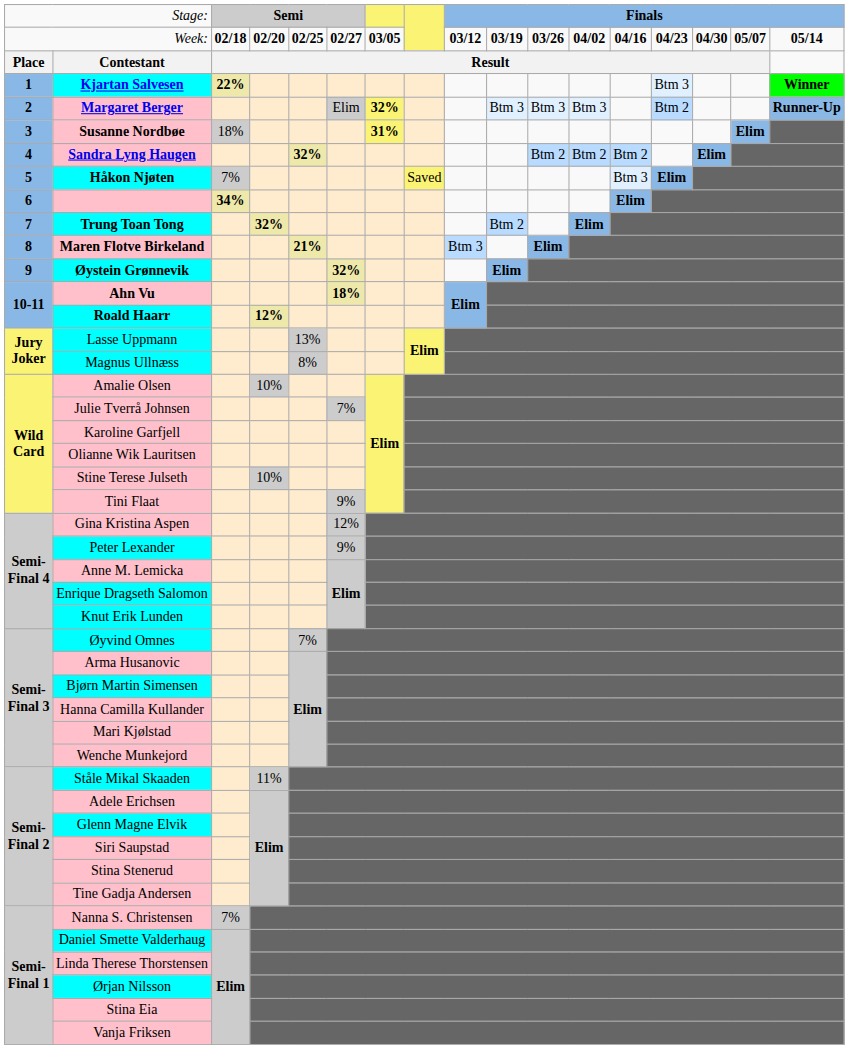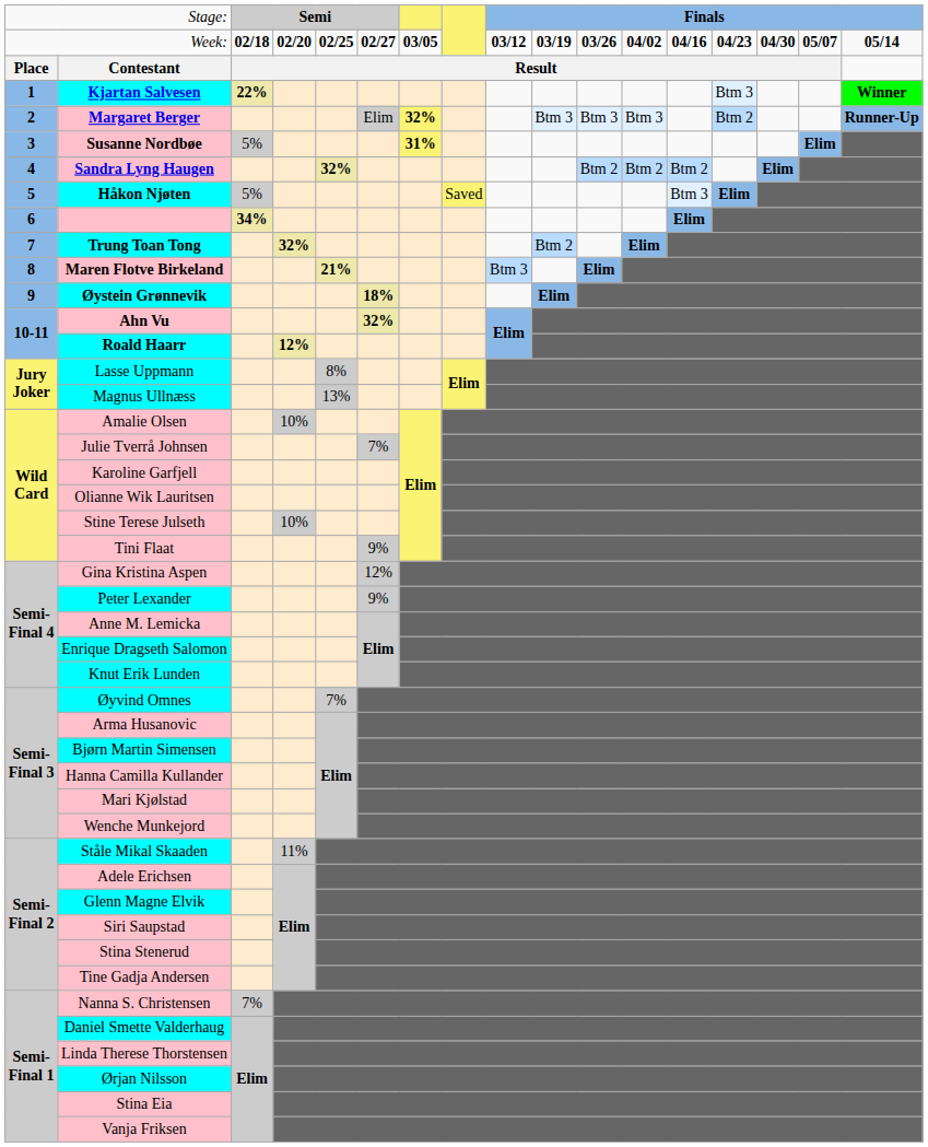 <table class="wikitable" style="margin:1em auto; text-align:center; font-size:85%">
 <tr>
 <td align="right" colspan=2><em>Stage:</em></td>
 <td bgcolor="CCCCCC" colspan=4><strong>Semi</strong></td>
 <td style="background:#fbf373; text-align:center;"></td>
 <td style="background:#fbf373; text-align:center;" rowspan="2"></td>
 <td bgcolor="8AB8E6" colspan=9><strong>Finals</strong></td>
 </tr>
 <tr>
 <td align="right" colspan=2><em>Week:</em></td>
 <td><strong>02/18</strong></td>
 <td><strong>02/20</strong></td>
 <td><strong>02/25</strong></td>
 <td><strong>02/27</strong></td>
 <td><strong>03/05</strong></td>
 <td><strong>03/12</strong></td>
 <td><strong>03/19</strong></td>
 <td><strong>03/26</strong></td>
 <td><strong>04/02</strong></td>
 <td><strong>04/16</strong></td>
 <td><strong>04/23</strong></td>
 <td><strong>04/30</strong></td>
 <td><strong>05/07</strong></td>
 <td><strong>05/14</strong></td>
 </tr>
 <tr>
 <th>Place</th>
 <th>Contestant</th>
 <th align="center" colspan=14>Result</th>
 </tr>
 <tr>
 <td bgcolor="#8AB8E6"><strong>1</strong></td>
 <td bgcolor="cyan"><strong><a href='#'>Kjartan Salvesen</a></strong></td>
 <td bgcolor="palegoldenrod" align="center"><strong>22%</strong></td>
 <td bgcolor="#FFEBCD"></td>
 <td bgcolor="#FFEBCD"></td>
 <td bgcolor="#FFEBCD"></td>
 <td bgcolor="#FFEBCD"></td>
 <td bgcolor="#FFEBCD"></td>
 <td></td>
 <td></td>
 <td></td>
 <td></td>
 <td></td>
 <td bgcolor="E0F0FF">Btm 3</td>
 <td></td>
 <td></td>
 <td style="background: Lime" align="center"><strong>Winner</strong></td>
 </tr>
 <tr>
 <td bgcolor="#8AB8E6"><strong>2</strong></td>
 <td bgcolor="pink"><strong><a href='#'>Margaret Berger</a></strong></td>
 <td bgcolor="#FFEBCD"></td>
 <td bgcolor="#FFEBCD"></td>
 <td bgcolor="#FFEBCD"></td>
 <td style="background:#ccc; text-align:center;">Elim</td>
 <td style="background:#fbf373; text-align:center;"><strong>32%</strong></td>
 <td bgcolor="#FFEBCD"></td>
 <td></td>
 <td bgcolor="E0F0FF">Btm 3</td>
 <td bgcolor="E0F0FF">Btm 3</td>
 <td bgcolor="E0F0FF">Btm 3</td>
 <td></td>
 <td bgcolor="B8DBFF">Btm 2</td>
 <td></td>
 <td></td>
 <td bgcolor="8AB8E6"><strong>Runner-Up</strong></td>
 </tr>
 <tr>
 <td bgcolor="#8AB8E6"><strong>3</strong></td>
 <td bgcolor="pink"><strong>Susanne Nordbøe</strong></td>
-<td style="background:#ccc; text-align:center;">18%</td>
+<td style="background:#ccc; text-align:center;">5%</td>
 <td bgcolor="#FFEBCD"></td>
 <td bgcolor="#FFEBCD"></td>
 <td bgcolor="#FFEBCD"></td>
 <td style="background:#fbf373; text-align:center;"><strong>31%</strong></td>
 <td bgcolor="#FFEBCD"></td>
 <td></td>
 <td></td>
 <td></td>
 <td></td>
 <td></td>
 <td></td>
 <td></td>
 <td bgcolor="8AB8E6"><strong>Elim</strong></td>
 <td bgcolor="666666"></td>
 </tr>
 <tr>
 <td bgcolor="#8AB8E6"><strong>4</strong></td>
 <td bgcolor="pink"><strong><a href='#'>Sandra Lyng Haugen</a></strong></td>
 <td bgcolor="#FFEBCD"></td>
 <td bgcolor="#FFEBCD"></td>
 <td bgcolor="palegoldenrod" align="center"><strong>32%</strong></td>
 <td bgcolor="#FFEBCD"></td>
 <td bgcolor="#FFEBCD"></td>
 <td bgcolor="#FFEBCD"></td>
 <td></td>
 <td></td>
 <td bgcolor="B8DBFF">Btm 2</td>
 <td bgcolor="B8DBFF">Btm 2</td>
 <td bgcolor="B8DBFF">Btm 2</td>
 <td></td>
 <td bgcolor="8AB8E6"><strong>Elim</strong></td>
 <td colspan="2" bgcolor="666666"></td>
 </tr>
 <tr>
 <td bgcolor="#8AB8E6"><strong>5</strong></td>
 <td bgcolor="cyan"><strong>Håkon Njøten</strong></td>
-<td style="background:#ccc; text-align:center;">7%</td>
+<td style="background:#ccc; text-align:center;">5%</td>
 <td bgcolor="#FFEBCD"></td>
 <td bgcolor="#FFEBCD"></td>
 <td bgcolor="#FFEBCD"></td>
 <td bgcolor="#FFEBCD"></td>
 <td bgcolor="#fbf373" align="center">Saved</td>
 <td></td>
 <td></td>
 <td></td>
 <td></td>
 <td bgcolor="E0F0FF">Btm 3</td>
 <td bgcolor="8AB8E6"><strong>Elim</strong></td>
 <td colspan="3" bgcolor="666666"></td>
 </tr>
 <tr>
 <td bgcolor="#8AB8E6"><strong>6</strong></td>
 <td bgcolor="pink"><strong></strong></td>
 <td bgcolor="palegoldenrod" align="center"><strong>34%</strong></td>
 <td bgcolor="#FFEBCD"></td>
 <td bgcolor="#FFEBCD"></td>
 <td bgcolor="#FFEBCD"></td>
 <td bgcolor="#FFEBCD"></td>
 <td bgcolor="#FFEBCD"></td>
 <td></td>
 <td></td>
 <td></td>
 <td></td>
 <td bgcolor="8AB8E6"><strong>Elim</strong></td>
 <td colspan="4" bgcolor="666666"></td>
 </tr>
 <tr>
 <td bgcolor="#8AB8E6"><strong>7</strong></td>
 <td bgcolor="cyan"><strong>Trung Toan Tong</strong></td>
 <td bgcolor="#FFEBCD"></td>
 <td bgcolor="palegoldenrod" align="center"><strong>32%</strong></td>
 <td bgcolor="#FFEBCD"></td>
 <td bgcolor="#FFEBCD"></td>
 <td bgcolor="#FFEBCD"></td>
 <td bgcolor="#FFEBCD"></td>
 <td></td>
 <td bgcolor="B8DBFF">Btm 2</td>
 <td></td>
 <td bgcolor="8AB8E6"><strong>Elim</strong></td>
 <td colspan="5" bgcolor="666666"></td>
 </tr>
 <tr>
 <td bgcolor="#8AB8E6"><strong>8</strong></td>
 <td bgcolor="pink"><strong>Maren Flotve Birkeland</strong></td>
 <td bgcolor="#FFEBCD"></td>
 <td bgcolor="#FFEBCD"></td>
 <td bgcolor="palegoldenrod" align="center"><strong>21%</strong></td>
 <td bgcolor="#FFEBCD"></td>
 <td bgcolor="#FFEBCD"></td>
 <td bgcolor="#FFEBCD"></td>
 <td bgcolor="B8DBFF">Btm 3</td>
 <td></td>
 <td bgcolor="8AB8E6"><strong>Elim</strong></td>
 <td colspan="6" bgcolor="666666"></td>
 </tr>
 <tr>
 <td bgcolor="#8AB8E6"><strong>9</strong></td>
 <td bgcolor="cyan"><strong>Øystein Grønnevik</strong></td>
 <td bgcolor="#FFEBCD"></td>
 <td bgcolor="#FFEBCD"></td>
 <td bgcolor="#FFEBCD"></td>
-<td bgcolor="palegoldenrod" align="center"><strong>32%</strong></td>
+<td bgcolor="palegoldenrod" align="center"><strong>18%</strong></td>
 <td bgcolor="#FFEBCD"></td>
 <td bgcolor="#FFEBCD"></td>
 <td></td>
 <td bgcolor="8AB8E6"><strong>Elim</strong></td>
 <td colspan="7" bgcolor="666666"></td>
 </tr>
 <tr>
 <td bgcolor="#8AB8E6" rowspan="2"><strong>10-11</strong></td>
 <td bgcolor="pink"><strong>Ahn Vu</strong></td>
 <td bgcolor="#FFEBCD"></td>
 <td bgcolor="#FFEBCD"></td>
 <td bgcolor="#FFEBCD"></td>
-<td bgcolor="palegoldenrod" align="center"><strong>18%</strong></td>
+<td bgcolor="palegoldenrod" align="center"><strong>32%</strong></td>
 <td bgcolor="#FFEBCD"></td>
 <td bgcolor="#FFEBCD"></td>
 <td bgcolor="8AB8E6" rowspan="2"><strong>Elim</strong></td>
 <td colspan="8" bgcolor="666666"></td>
 </tr>
 <tr>
 <td bgcolor="cyan"><strong>Roald Haarr</strong></td>
 <td bgcolor="#FFEBCD"></td>
 <td bgcolor="palegoldenrod" align="center"><strong>12%</strong></td>
 <td bgcolor="#FFEBCD"></td>
 <td bgcolor="#FFEBCD"></td>
 <td bgcolor="#FFEBCD"></td>
 <td bgcolor="#FFEBCD"></td>
 <td colspan="8" bgcolor="666666"></td>
 </tr>
 <tr>
 <td style="background:#fbf373; text-align:center;" rowspan="2"><strong>Jury<br>Joker</strong></td>
 <td style="background:cyan;">Lasse Uppmann</td>
 <td bgcolor="#FFEBCD"></td>
 <td bgcolor="#FFEBCD"></td>
-<td style="background:#ccc; text-align:center;">13%</td>
+<td style="background:#ccc; text-align:center;">8%</td>
 <td bgcolor="#FFEBCD"></td>
 <td bgcolor="#FFEBCD"></td>
 <td style="background:#fbf373; text-align:center;" rowspan="2"><strong>Elim</strong></td>
 <td colspan="9" style="background:#666;"></td>
 </tr>
 <tr>
 <td style="background:cyan;">Magnus Ullnæss</td>
 <td bgcolor="#FFEBCD"></td>
 <td bgcolor="#FFEBCD"></td>
-<td style="background:#ccc; text-align:center;">8%</td>
+<td style="background:#ccc; text-align:center;">13%</td>
 <td bgcolor="#FFEBCD"></td>
 <td bgcolor="#FFEBCD"></td>
 <td colspan="9" style="background:#666;"></td>
 </tr>
 <tr>
 <td style="background:#fbf373; text-align:center;" rowspan="6"><strong>Wild<br>Card</strong></td>
 <td style="background:pink;">Amalie Olsen</td>
 <td bgcolor="#FFEBCD"></td>
 <td style="background:#ccc; text-align:center;">10%</td>
 <td bgcolor="#FFEBCD"></td>
 <td bgcolor="#FFEBCD"></td>
 <td style="background:#fbf373; text-align:center;" rowspan="6"><strong>Elim</strong></td>
 <td colspan="10" style="background:#666;"></td>
 </tr>
 <tr>
 <td style="background:pink;">Julie Tverrå Johnsen</td>
 <td bgcolor="#FFEBCD"></td>
 <td bgcolor="#FFEBCD"></td>
 <td bgcolor="#FFEBCD"></td>
 <td style="background:#ccc; text-align:center;">7%</td>
 <td colspan="10" style="background:#666;"></td>
 </tr>
 <tr>
 <td style="background:pink;">Karoline Garfjell</td>
 <td bgcolor="#FFEBCD"></td>
 <td bgcolor="#FFEBCD"></td>
 <td bgcolor="#FFEBCD"></td>
 <td bgcolor="#FFEBCD"></td>
 <td colspan="10" style="background:#666;"></td>
 </tr>
 <tr>
 <td style="background:pink;">Olianne Wik Lauritsen</td>
 <td bgcolor="#FFEBCD"></td>
 <td bgcolor="#FFEBCD"></td>
 <td bgcolor="#FFEBCD"></td>
 <td bgcolor="#FFEBCD"></td>
 <td colspan="10" style="background:#666;"></td>
 </tr>
 <tr>
 <td style="background:pink;">Stine Terese Julseth</td>
 <td bgcolor="#FFEBCD"></td>
 <td style="background:#ccc; text-align:center;">10%</td>
 <td bgcolor="#FFEBCD"></td>
 <td bgcolor="#FFEBCD"></td>
 <td colspan="10" style="background:#666;"></td>
 </tr>
 <tr>
 <td style="background:pink;">Tini Flaat</td>
 <td bgcolor="#FFEBCD"></td>
 <td bgcolor="#FFEBCD"></td>
 <td bgcolor="#FFEBCD"></td>
 <td style="background:#ccc; text-align:center;">9%</td>
 <td colspan="10" style="background:#666;"></td>
 </tr>
 <tr>
 <td style="background:#ccc; text-align:center;" rowspan="5"><strong>Semi-<br>Final 4</strong></td>
 <td style="background:pink;">Gina Kristina Aspen</td>
 <td bgcolor="#FFEBCD"></td>
 <td bgcolor="#FFEBCD"></td>
 <td bgcolor="#FFEBCD"></td>
 <td style="background:#ccc; text-align:center;">12%</td>
 <td colspan="11" style="background:#666;"></td>
 </tr>
 <tr>
 <td style="background:cyan;">Peter Lexander</td>
 <td bgcolor="#FFEBCD"></td>
 <td bgcolor="#FFEBCD"></td>
 <td bgcolor="#FFEBCD"></td>
 <td style="background:#ccc; text-align:center;">9%</td>
 <td colspan="11" style="background:#666;"></td>
 </tr>
 <tr>
 <td style="background:pink;">Anne M. Lemicka</td>
 <td bgcolor="#FFEBCD"></td>
 <td bgcolor="#FFEBCD"></td>
 <td bgcolor="#FFEBCD"></td>
 <td style="background:#ccc; text-align:center;" rowspan="3"><strong>Elim</strong></td>
 <td colspan="11" style="background:#666;"></td>
 </tr>
 <tr>
 <td style="background:cyan;">Enrique Dragseth Salomon</td>
 <td bgcolor="#FFEBCD"></td>
 <td bgcolor="#FFEBCD"></td>
 <td bgcolor="#FFEBCD"></td>
 <td colspan="11" style="background:#666;"></td>
 </tr>
 <tr>
 <td style="background:cyan;">Knut Erik Lunden</td>
 <td bgcolor="#FFEBCD"></td>
 <td bgcolor="#FFEBCD"></td>
 <td bgcolor="#FFEBCD"></td>
 <td colspan="11" style="background:#666;"></td>
 </tr>
 <tr>
 <td style="background:#ccc; text-align:center;" rowspan="6"><strong>Semi-<br>Final 3</strong></td>
 <td style="background:cyan;">Øyvind Omnes</td>
 <td bgcolor="#FFEBCD"></td>
 <td bgcolor="#FFEBCD"></td>
 <td style="background:#ccc; text-align:center;">7%</td>
 <td colspan="12" style="background:#666;"></td>
 </tr>
 <tr>
 <td style="background:pink;">Arma Husanovic</td>
 <td bgcolor="#FFEBCD"></td>
 <td bgcolor="#FFEBCD"></td>
 <td style="background:#ccc; text-align:center;" rowspan="5"><strong>Elim</strong></td>
 <td colspan="12" style="background:#666;"></td>
 </tr>
 <tr>
 <td style="background:cyan;">Bjørn Martin Simensen</td>
 <td bgcolor="#FFEBCD"></td>
 <td bgcolor="#FFEBCD"></td>
 <td colspan="12" style="background:#666;"></td>
 </tr>
 <tr>
 <td style="background:pink;">Hanna Camilla Kullander</td>
 <td bgcolor="#FFEBCD"></td>
 <td bgcolor="#FFEBCD"></td>
 <td colspan="12" style="background:#666;"></td>
 </tr>
 <tr>
 <td style="background:pink;">Mari Kjølstad</td>
 <td bgcolor="#FFEBCD"></td>
 <td bgcolor="#FFEBCD"></td>
 <td colspan="12" style="background:#666;"></td>
 </tr>
 <tr>
 <td style="background:pink;">Wenche Munkejord</td>
 <td bgcolor="#FFEBCD"></td>
 <td bgcolor="#FFEBCD"></td>
 <td colspan="12" style="background:#666;"></td>
 </tr>
 <tr>
 <td style="background:#ccc; text-align:center;" rowspan="6"><strong>Semi-<br>Final 2</strong></td>
 <td style="background:cyan;">Ståle Mikal Skaaden</td>
 <td bgcolor="#FFEBCD"></td>
 <td style="background:#ccc; text-align:center;">11%</td>
 <td colspan="13" style="background:#666;"></td>
 </tr>
 <tr>
 <td style="background:pink;">Adele Erichsen</td>
 <td bgcolor="#FFEBCD"></td>
 <td style="background:#ccc; text-align:center;" rowspan="5"><strong>Elim</strong></td>
 <td colspan="13" style="background:#666;"></td>
 </tr>
 <tr>
 <td style="background:cyan;">Glenn Magne Elvik</td>
 <td bgcolor="#FFEBCD"></td>
 <td colspan="13" style="background:#666;"></td>
 </tr>
 <tr>
 <td style="background:pink;">Siri Saupstad</td>
 <td bgcolor="#FFEBCD"></td>
 <td colspan="13" style="background:#666;"></td>
 </tr>
 <tr>
 <td style="background:pink;">Stina Stenerud</td>
 <td bgcolor="#FFEBCD"></td>
 <td colspan="13" style="background:#666;"></td>
 </tr>
 <tr>
 <td style="background:pink;">Tine Gadja Andersen</td>
 <td bgcolor="#FFEBCD"></td>
 <td colspan="13" style="background:#666;"></td>
 </tr>
 <tr>
 <td style="background:#ccc; text-align:center;" rowspan="6"><strong>Semi-<br>Final 1</strong></td>
 <td style="background:pink;">Nanna S. Christensen</td>
 <td style="background:#ccc; text-align:center;">7%</td>
 <td colspan="14" style="background:#666;"></td>
 </tr>
 <tr>
 <td style="background:cyan;">Daniel Smette Valderhaug</td>
 <td style="background:#ccc; text-align:center;" rowspan="5"><strong>Elim</strong></td>
 <td colspan="14" style="background:#666;"></td>
 </tr>
 <tr>
 <td style="background:pink;">Linda Therese Thorstensen</td>
 <td colspan="14" style="background:#666;"></td>
 </tr>
 <tr>
 <td style="background:cyan;">Ørjan Nilsson</td>
 <td colspan="14" style="background:#666;"></td>
 </tr>
 <tr>
 <td style="background:pink;">Stina Eia</td>
 <td colspan="14" style="background:#666;"></td>
 </tr>
 <tr>
 <td style="background:pink;">Vanja Friksen</td>
 <td colspan="14" style="background:#666;"></td>
 </tr>
 <tr>
 </tr>
 </table>
